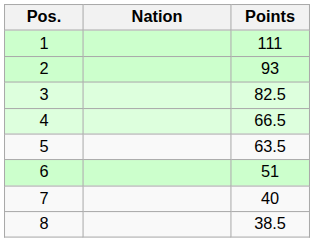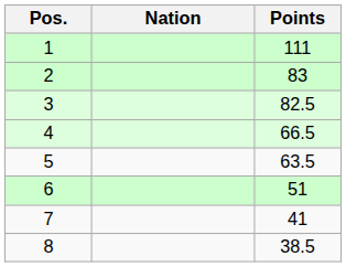 <table class="wikitable gauche" cellspacing="1" style="width:300px;">
 <tr style="background:#efefef; text-align:center;">
 <th style="width:70px;">Pos.</th>
 <th>Nation</th>
 <th style="width:70px;">Points</th>
 </tr>
 <tr style="vertical-align:top; text-align:center; background:#ccffcc;">
 <td>1</td>
 <td style="text-align:left;"></td>
 <td>111</td>
 </tr>
 <tr style="vertical-align:top; text-align:center; background:#ccffcc;">
 <td>2</td>
 <td style="text-align:left;"></td>
-<td>93</td>
+<td>83</td>
 </tr>
 <tr style="vertical-align:top; text-align:center; background:#ddffdd;">
 <td>3</td>
 <td style="text-align:left;"></td>
 <td>82.5</td>
 </tr>
 <tr style="vertical-align:top; text-align:center; background:#ddffdd;">
 <td>4</td>
 <td style="text-align:left;"></td>
 <td>66.5</td>
 </tr>
 <tr style="vertical-align:top; text-align:center;">
 <td>5</td>
 <td style="text-align:left;"></td>
 <td>63.5</td>
 </tr>
 <tr style="vertical-align:top; text-align:center; background:#ccffcc;">
 <td>6</td>
 <td style="text-align:left;"></td>
 <td>51</td>
 </tr>
 <tr style="vertical-align:top; text-align:center;">
 <td>7</td>
 <td style="text-align:left;"></td>
-<td>40</td>
+<td>41</td>
 </tr>
 <tr style="vertical-align:top; text-align:center;">
 <td>8</td>
 <td style="text-align:left;"></td>
 <td>38.5</td>
 </tr>
 </table>
